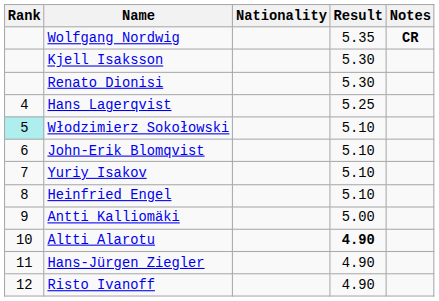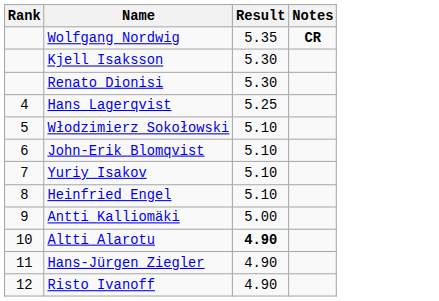 <table class="wikitable sortable" style="text-align:center">
 <tr>
 <th>Rank</th>
 <th>Name</th>
-<th>Nationality</th>
 <th>Result</th>
 <th>Notes</th>
 </tr>
 <tr>
 <td></td>
 <td align=left><a href='#'>Wolfgang Nordwig</a></td>
-<td align=left></td>
 <td>5.35</td>
 <td><strong>CR</strong></td>
 </tr>
 <tr>
 <td></td>
 <td align=left><a href='#'>Kjell Isaksson</a></td>
-<td align=left></td>
 <td>5.30</td>
 <td></td>
 </tr>
 <tr>
 <td></td>
 <td align=left><a href='#'>Renato Dionisi</a></td>
-<td align=left></td>
 <td>5.30</td>
 <td></td>
 </tr>
 <tr>
 <td>4</td>
 <td align=left><a href='#'>Hans Lagerqvist</a></td>
-<td align=left></td>
 <td>5.25</td>
 <td></td>
 </tr>
 <tr>
-<td style="background: paleturquoise;">5</td>
+<td>5</td>
 <td align=left><a href='#'>Włodzimierz Sokołowski</a></td>
-<td align=left></td>
 <td>5.10</td>
 <td></td>
 </tr>
 <tr>
 <td>6</td>
 <td align=left><a href='#'>John-Erik Blomqvist</a></td>
-<td align=left></td>
 <td>5.10</td>
 <td></td>
 </tr>
 <tr>
 <td>7</td>
 <td align=left><a href='#'>Yuriy Isakov</a></td>
-<td align=left></td>
 <td>5.10</td>
 <td></td>
 </tr>
 <tr>
 <td>8</td>
 <td align=left><a href='#'>Heinfried Engel</a></td>
-<td align=left></td>
 <td>5.10</td>
 <td></td>
 </tr>
 <tr>
 <td>9</td>
 <td align=left><a href='#'>Antti Kalliomäki</a></td>
-<td align=left></td>
 <td>5.00</td>
 <td></td>
 </tr>
 <tr>
 <td>10</td>
 <td align=left><a href='#'>Altti Alarotu</a></td>
-<td align=left></td>
 <td><strong>4.90</strong></td>
 <td></td>
 </tr>
 <tr>
 <td>11</td>
 <td align=left><a href='#'>Hans-Jürgen Ziegler</a></td>
-<td align=left></td>
 <td>4.90</td>
 <td></td>
 </tr>
 <tr>
 <td>12</td>
 <td align=left><a href='#'>Risto Ivanoff</a></td>
-<td align=left></td>
 <td>4.90</td>
 <td></td>
 </tr>
 </table>
